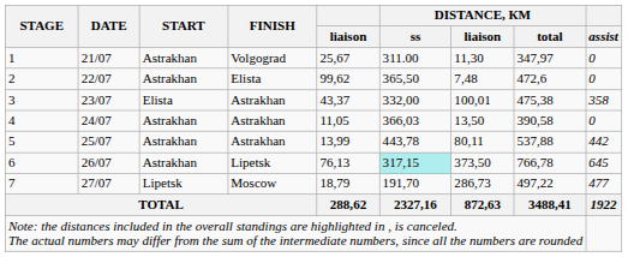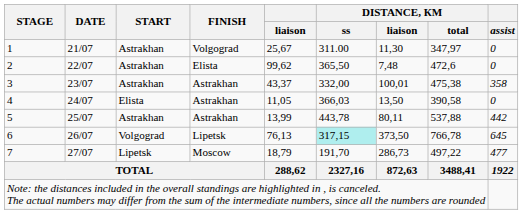 <table class="wikitable">
 <tr>
 <th rowspan="2">STAGE</th>
 <th rowspan="2">DATE</th>
 <th rowspan="2">START</th>
 <th rowspan="2">FINISH</th>
 <th></th>
 <th colspan="3">DISTANCE, КМ</th>
 <th></th>
 </tr>
 <tr>
 <th>liaison</th>
 <th>ss</th>
 <th>liaison</th>
 <th>total</th>
 <th><em>assist</em></th>
 </tr>
 <tr>
 <td>1</td>
 <td>21/07</td>
 <td>Astrakhan</td>
 <td>Volgograd</td>
 <td>25,67</td>
 <td>311.00</td>
 <td>11,30</td>
 <td>347,97</td>
 <td><em>0</em></td>
 </tr>
 <tr>
 <td>2</td>
 <td>22/07</td>
 <td>Astrakhan</td>
 <td>Elista</td>
 <td>99,62</td>
 <td>365,50</td>
 <td>7,48</td>
 <td>472,6</td>
 <td><em>0</em></td>
 </tr>
 <tr>
 <td>3</td>
 <td>23/07</td>
-<td>Elista</td>
+<td>Astrakhan</td>
 <td>Astrakhan</td>
 <td>43,37</td>
 <td>332,00</td>
 <td>100,01</td>
 <td>475,38</td>
 <td><em>358</em></td>
 </tr>
 <tr>
 <td>4</td>
 <td>24/07</td>
-<td>Astrakhan</td>
+<td>Elista</td>
 <td>Astrakhan</td>
 <td>11,05</td>
 <td>366,03</td>
 <td>13,50</td>
 <td>390,58</td>
 <td><em>0</em></td>
 </tr>
 <tr>
 <td>5</td>
 <td>25/07</td>
 <td>Astrakhan</td>
 <td>Astrakhan</td>
 <td>13,99</td>
 <td>443,78</td>
 <td>80,11</td>
 <td>537,88</td>
 <td><em>442</em></td>
 </tr>
 <tr>
 <td>6</td>
 <td>26/07</td>
-<td>Astrakhan</td>
+<td>Volgograd</td>
 <td>Lipetsk</td>
 <td>76,13</td>
 <td style="background: paleturquoise;">317,15</td>
 <td>373,50</td>
 <td>766,78</td>
 <td><em>645</em></td>
 </tr>
 <tr>
 <td>7</td>
 <td>27/07</td>
 <td>Lipetsk</td>
 <td>Moscow</td>
 <td>18,79</td>
 <td>191,70</td>
 <td>286,73</td>
 <td>497,22</td>
 <td><em>477</em></td>
 </tr>
 <tr>
 <th colspan="4">TOTAL</th>
 <th>288,62</th>
 <th>2327,16</th>
 <th>872,63</th>
 <th>3488,41</th>
 <th><em>1922</em></th>
 </tr>
 <tr>
 <td colspan="8"><em>Note: the distances included in the overall standings are highlighted in </em>  <em>, </em>  <em>  is canceled.</em><br><em>The actual numbers may differ from the sum of the intermediate numbers, since all the numbers are rounded</em></td>
 <td></td>
 </tr>
 </table>
